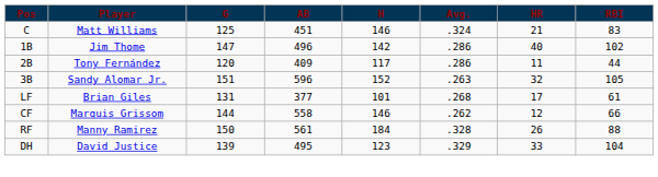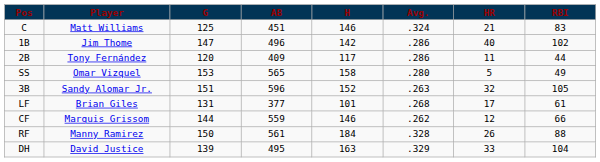 <table class="wikitable sortable">
 <tr>
 <th style="background:#023456;color:#990000;" width="5%">Pos</th>
 <th style="background:#023456;color:#990000;" width="16%">Player</th>
 <th style="background:#023456;color:#990000;" width="9%">G</th>
 <th style="background:#023456;color:#990000;" width="9%">AB</th>
 <th style="background:#023456;color:#990000;" width="9%">H</th>
 <th style="background:#023456;color:#990000;" width="9%">Avg.</th>
 <th style="background:#023456;color:#990000;" width="9%">HR</th>
 <th style="background:#023456;color:#990000;" width="9%">RBI</th>
 </tr>
 <tr align="center">
 <td>C</td>
 <td><a href='#'>Matt Williams</a></td>
 <td>125</td>
 <td>451</td>
 <td>146</td>
 <td>.324</td>
 <td>21</td>
 <td>83</td>
 </tr>
 <tr align="center">
 <td>1B</td>
 <td><a href='#'>Jim Thome</a></td>
 <td>147</td>
 <td>496</td>
 <td>142</td>
 <td>.286</td>
 <td>40</td>
 <td>102</td>
 </tr>
 <tr align="center">
 <td>2B</td>
 <td><a href='#'>Tony Fernández</a></td>
 <td>120</td>
 <td>409</td>
 <td>117</td>
 <td>.286</td>
 <td>11</td>
 <td>44</td>
 </tr>
 <tr align="center">
+<td>SS</td>
+<td><a href='#'>Omar Vizquel</a></td>
+<td>153</td>
+<td>565</td>
+<td>158</td>
+<td>.280</td>
+<td>5</td>
+<td>49</td>
+</tr>
+<tr align="center">
 <td>3B</td>
 <td><a href='#'>Sandy Alomar Jr.</a></td>
 <td>151</td>
 <td>596</td>
 <td>152</td>
 <td>.263</td>
 <td>32</td>
 <td>105</td>
 </tr>
 <tr align="center">
 <td>LF</td>
 <td><a href='#'>Brian Giles</a></td>
 <td>131</td>
 <td>377</td>
 <td>101</td>
 <td>.268</td>
 <td>17</td>
 <td>61</td>
 </tr>
 <tr align="center">
 <td>CF</td>
 <td><a href='#'>Marquis Grissom</a></td>
 <td>144</td>
-<td>558</td>
+<td>559</td>
 <td>146</td>
 <td>.262</td>
 <td>12</td>
 <td>66</td>
 </tr>
 <tr align="center">
 <td>RF</td>
 <td><a href='#'>Manny Ramirez</a></td>
 <td>150</td>
 <td>561</td>
 <td>184</td>
 <td>.328</td>
 <td>26</td>
 <td>88</td>
 </tr>
 <tr align="center">
 <td>DH</td>
 <td><a href='#'>David Justice</a></td>
 <td>139</td>
 <td>495</td>
-<td>123</td>
+<td>163</td>
 <td>.329</td>
 <td>33</td>
 <td>104</td>
 </tr>
 </table>
